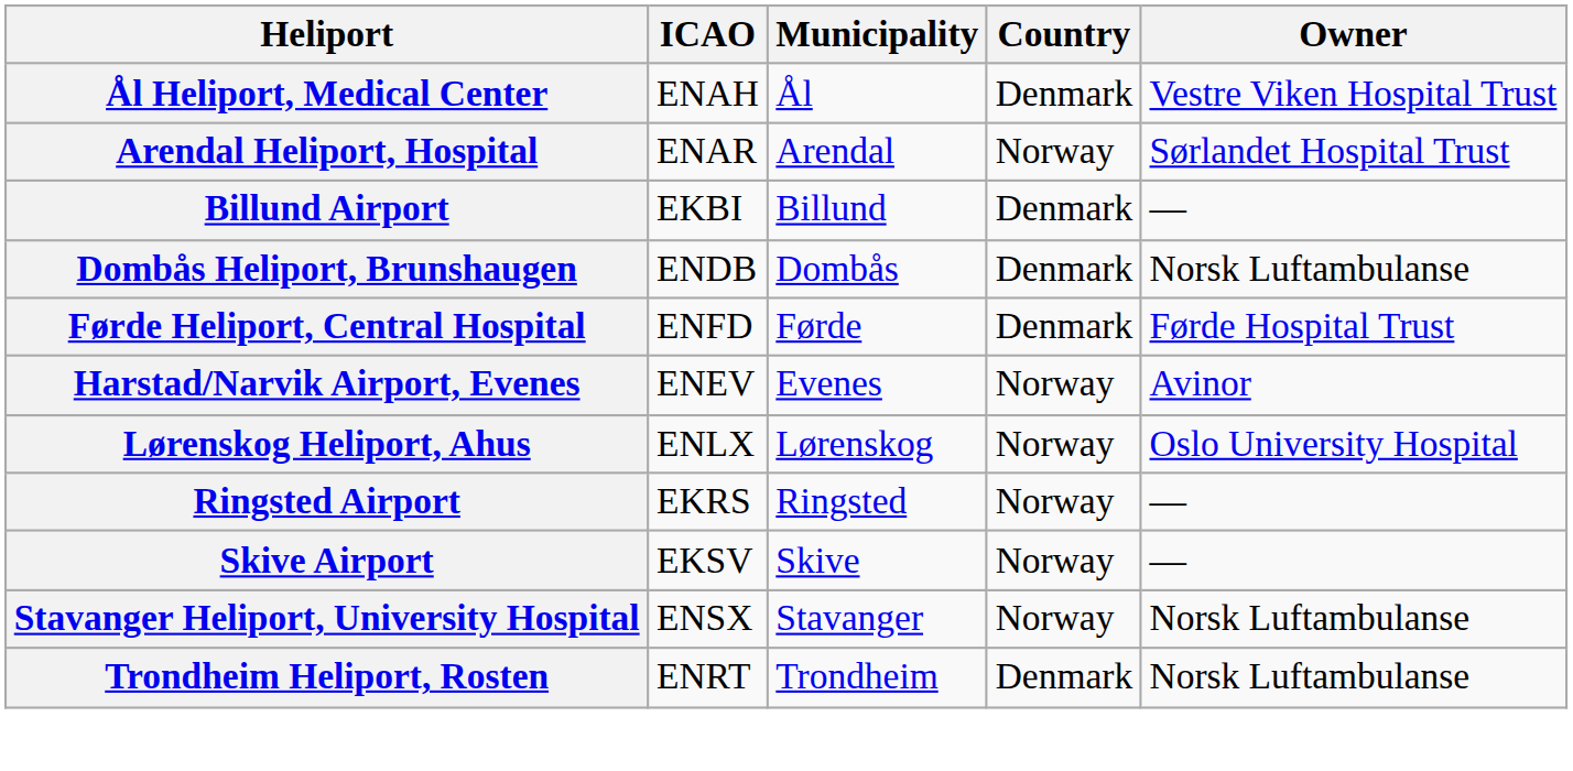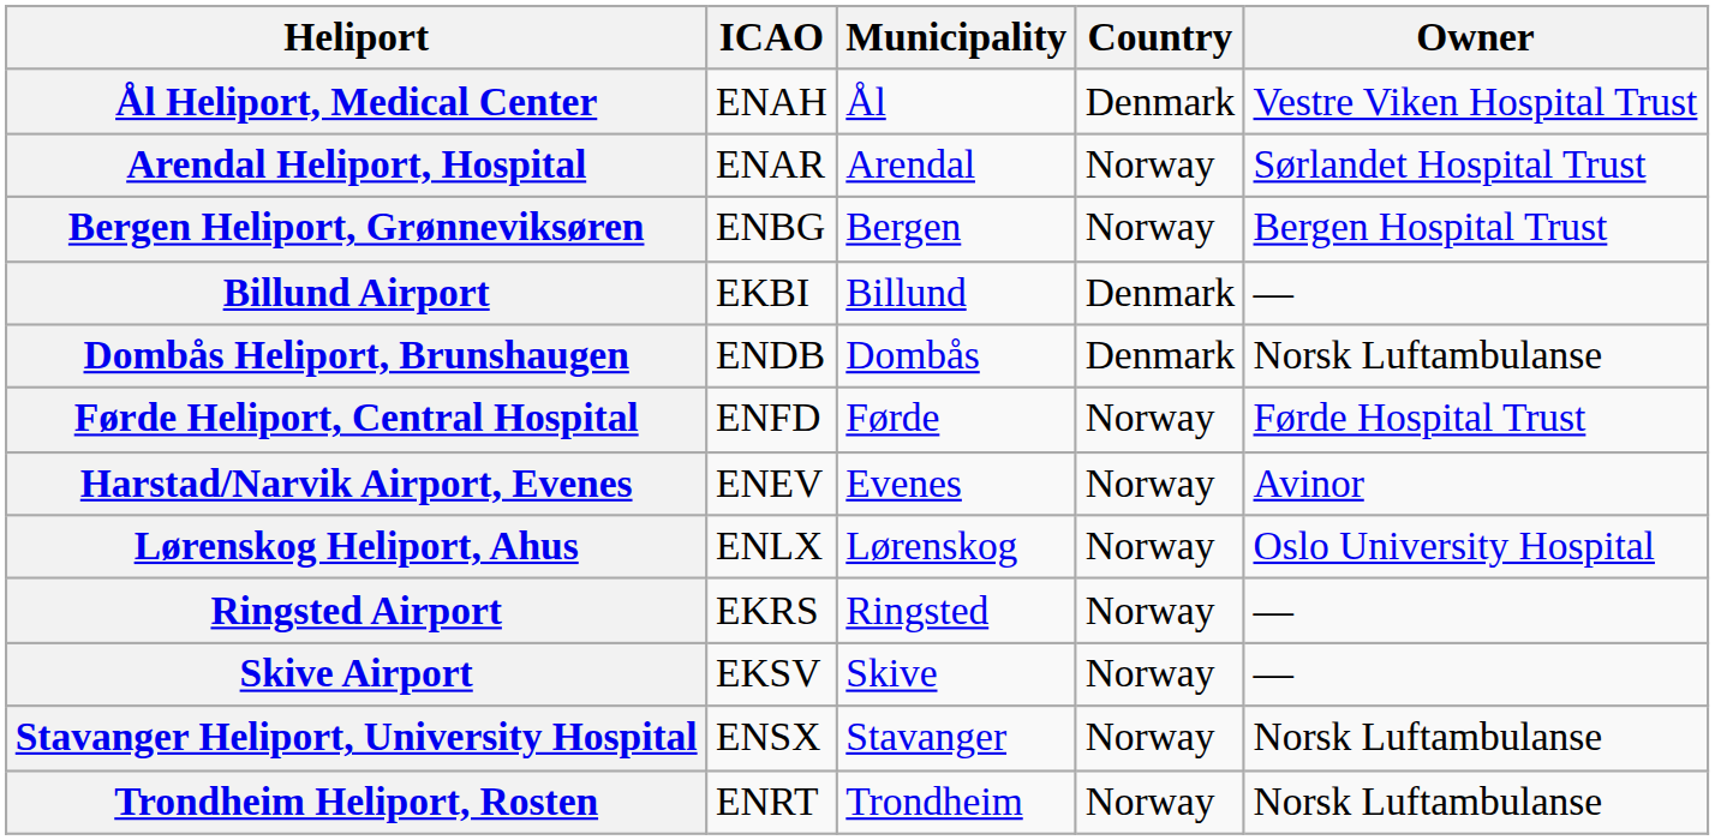 <table class="wikitable sortable plainrowheaders">
 <tr>
 <th scope=col>Heliport</th>
 <th scope=col>ICAO</th>
 <th scope=col>Municipality</th>
 <th scope=col>Country</th>
 <th scope=col>Owner</th>
 </tr>
 <tr>
 <th scope=row><a href='#'>Ål Heliport, Medical Center</a></th>
 <td>ENAH</td>
 <td><a href='#'>Ål</a></td>
 <td>Denmark</td>
 <td><a href='#'>Vestre Viken Hospital Trust</a></td>
 </tr>
 <tr>
 <th scope=row><a href='#'>Arendal Heliport, Hospital</a></th>
 <td>ENAR</td>
 <td><a href='#'>Arendal</a></td>
 <td>Norway</td>
 <td><a href='#'>Sørlandet Hospital Trust</a></td>
 </tr>
 <tr>
+<th scope=row><a href='#'>Bergen Heliport, Grønneviksøren</a></th>
+<td>ENBG</td>
+<td><a href='#'>Bergen</a></td>
+<td>Norway</td>
+<td><a href='#'>Bergen Hospital Trust</a></td>
+</tr>
+<tr>
 <th scope=row><a href='#'>Billund Airport</a></th>
 <td>EKBI</td>
 <td><a href='#'>Billund</a></td>
 <td>Denmark</td>
 <td>—</td>
 </tr>
 <tr>
 <th scope=row><a href='#'>Dombås Heliport, Brunshaugen</a></th>
 <td>ENDB</td>
 <td><a href='#'>Dombås</a></td>
 <td>Denmark</td>
 <td>Norsk Luftambulanse</td>
 </tr>
 <tr>
 <th scope=row><a href='#'>Førde Heliport, Central Hospital</a></th>
 <td>ENFD</td>
 <td><a href='#'>Førde</a></td>
-<td>Denmark</td>
+<td>Norway</td>
 <td><a href='#'>Førde Hospital Trust</a></td>
 </tr>
 <tr>
 <th scope=row><a href='#'>Harstad/Narvik Airport, Evenes</a></th>
 <td>ENEV</td>
 <td><a href='#'>Evenes</a></td>
 <td>Norway</td>
 <td><a href='#'>Avinor</a></td>
 </tr>
 <tr>
 <th scope=row><a href='#'>Lørenskog Heliport, Ahus</a></th>
 <td>ENLX</td>
 <td><a href='#'>Lørenskog</a></td>
 <td>Norway</td>
 <td><a href='#'>Oslo University Hospital</a></td>
 </tr>
 <tr>
 <th scope=row><a href='#'>Ringsted Airport</a></th>
 <td>EKRS</td>
 <td><a href='#'>Ringsted</a></td>
 <td>Norway</td>
 <td>—</td>
 </tr>
 <tr>
 <th scope=row><a href='#'>Skive Airport</a></th>
 <td>EKSV</td>
 <td><a href='#'>Skive</a></td>
 <td>Norway</td>
 <td>—</td>
 </tr>
 <tr>
 <th scope=row><a href='#'>Stavanger Heliport, University Hospital</a></th>
 <td>ENSX</td>
 <td><a href='#'>Stavanger</a></td>
 <td>Norway</td>
 <td>Norsk Luftambulanse</td>
 </tr>
 <tr>
 <th scope=row><a href='#'>Trondheim Heliport, Rosten</a></th>
 <td>ENRT</td>
 <td><a href='#'>Trondheim</a></td>
-<td>Denmark</td>
+<td>Norway</td>
 <td>Norsk Luftambulanse</td>
 </tr>
 </table>
